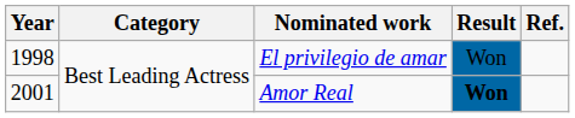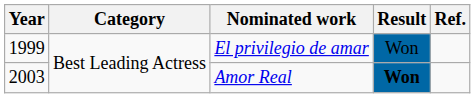 <table class="wikitable sortable" style="font-size:97%;">
 <tr>
 <th>Year</th>
 <th>Category</th>
 <th>Nominated work</th>
 <th>Result</th>
 <th class="unsortable">Ref.</th>
 </tr>
 <tr>
-<td style="text-align:center;">1998</td>
+<td style="text-align:center;">1999</td>
 <td rowspan="2">Best Leading Actress</td>
 <td><em><a href='#'>El privilegio de amar</a></em></td>
 <td style="background:#0067A5; text-align:center;">Won</td>
 <td></td>
 </tr>
 <tr>
-<td style="text-align:center;">2001</td>
+<td style="text-align:center;">2003</td>
 <td><em><a href='#'>Amor Real</a></em></td>
 <td style="background:#0067A5; text-align:center;"><strong>Won</strong></td>
 <td></td>
 </tr>
 </table>
